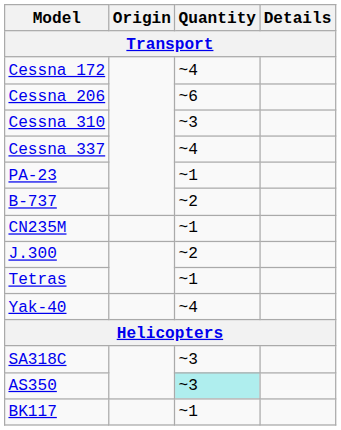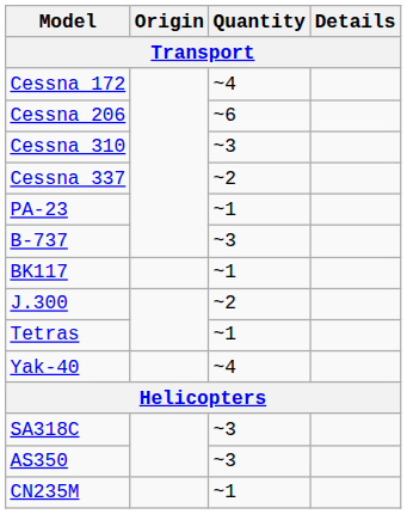 <table class="wikitable">
 <tr>
 <th>Model</th>
 <th>Origin</th>
 <th>Quantity</th>
 <th>Details</th>
 </tr>
 <tr>
 <th colspan="4"><a href='#'>Transport</a></th>
 </tr>
 <tr>
 <td><a href='#'>Cessna 172</a></td>
 <td rowspan="6"></td>
 <td>~4</td>
 <td></td>
 </tr>
 <tr>
 <td><a href='#'>Cessna 206</a></td>
 <td>~6</td>
 <td></td>
 </tr>
 <tr>
 <td><a href='#'>Cessna 310</a></td>
 <td>~3</td>
 <td></td>
 </tr>
 <tr>
 <td><a href='#'>Cessna 337</a></td>
-<td>~4</td>
+<td>~2</td>
 <td></td>
 </tr>
 <tr>
 <td><a href='#'>PA-23</a></td>
 <td>~1</td>
 <td></td>
 </tr>
 <tr>
 <td><a href='#'>B-737</a></td>
-<td>~2</td>
+<td>~3</td>
 <td></td>
 </tr>
 <tr>
-<td><a href='#'>CN235M</a></td>
+<td><a href='#'>BK117</a></td>
 <td></td>
 <td>~1</td>
 <td></td>
 </tr>
 <tr>
 <td><a href='#'>J.300</a></td>
 <td rowspan="2"></td>
 <td>~2</td>
 <td></td>
 </tr>
 <tr>
 <td><a href='#'>Tetras</a></td>
 <td>~1</td>
 <td></td>
 </tr>
 <tr>
 <td><a href='#'>Yak-40</a></td>
 <td></td>
 <td>~4</td>
 <td></td>
 </tr>
 <tr>
 <th colspan="4"><a href='#'>Helicopters</a></th>
 </tr>
 <tr>
 <td><a href='#'>SA318C</a></td>
 <td rowspan="2"></td>
 <td>~3</td>
 <td></td>
 </tr>
 <tr>
 <td><a href='#'>AS350</a></td>
-<td style="background: paleturquoise;">~3</td>
+<td>~3</td>
 <td></td>
 </tr>
 <tr>
-<td><a href='#'>BK117</a></td>
+<td><a href='#'>CN235M</a></td>
 <td></td>
 <td>~1</td>
 <td></td>
 </tr>
 </table>
